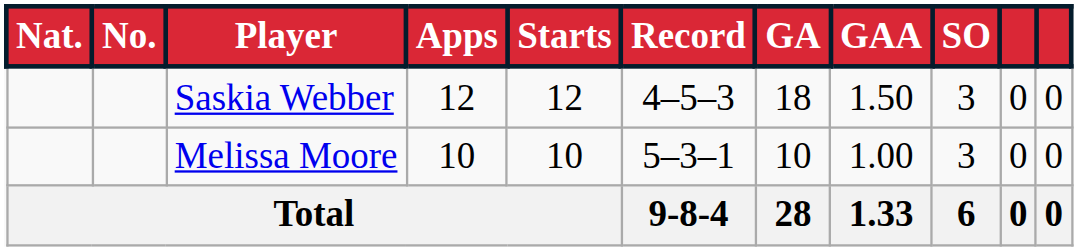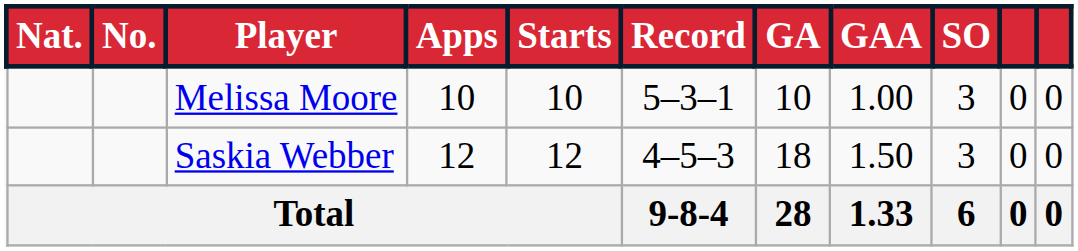 <table | class="wikitable sortable">
 <tr>
 <th style="background:#da2736; color:#FFFFFF; border:2px solid #041C2C; text-align:center;">Nat.</th>
 <th style="background:#da2736; color:#FFFFFF; border:2px solid #041C2C; text-align:center;">No.</th>
 <th style="background:#da2736; color:#FFFFFF; border:2px solid #041C2C; text-align:center;">Player</th>
 <th style="background:#da2736; color:#FFFFFF; border:2px solid #041C2C; text-align:center;">Apps</th>
 <th style="background:#da2736; color:#FFFFFF; border:2px solid #041C2C; text-align:center;">Starts</th>
 <th style="background:#da2736; color:#FFFFFF; border:2px solid #041C2C; text-align:center;">Record</th>
 <th style="background:#da2736; color:#FFFFFF; border:2px solid #041C2C; text-align:center;">GA</th>
 <th style="background:#da2736; color:#FFFFFF; border:2px solid #041C2C; text-align:center;">GAA</th>
 <th style="background:#da2736; color:#FFFFFF; border:2px solid #041C2C; text-align:center;">SO</th>
 <th style="background:#da2736; color:#FFFFFF; border:2px solid #041C2C; text-align:center;"></th>
 <th style="background:#da2736; color:#FFFFFF; border:2px solid #041C2C; text-align:center;"></th>
 </tr>
 <tr align=center>
 <td></td>
 <td></td>
-<td align=left><a href='#'>Saskia Webber</a></td>
-<td>12</td>
-<td>12</td>
-<td>4–5–3</td>
-<td>18</td>
-<td>1.50</td>
+<td align=left><a href='#'>Melissa Moore</a></td>
+<td>10</td>
+<td>10</td>
+<td>5–3–1</td>
+<td>10</td>
+<td>1.00</td>
 <td>3</td>
 <td>0</td>
 <td>0</td>
 </tr>
 <tr align=center>
 <td></td>
 <td></td>
-<td align=left><a href='#'>Melissa Moore</a></td>
-<td>10</td>
-<td>10</td>
-<td>5–3–1</td>
-<td>10</td>
-<td>1.00</td>
+<td align=left><a href='#'>Saskia Webber</a></td>
+<td>12</td>
+<td>12</td>
+<td>4–5–3</td>
+<td>18</td>
+<td>1.50</td>
 <td>3</td>
 <td>0</td>
 <td>0</td>
 </tr>
 <tr style="text-align:center;" class="sortbottom">
 <th colspan=5><strong>Total</strong></th>
 <th><strong>9-8-4</strong></th>
 <th><strong>28</strong></th>
 <th><strong>1.33</strong></th>
 <th><strong>6</strong></th>
 <th><strong>0</strong></th>
 <th><strong>0</strong></th>
 </tr>
 </table>
